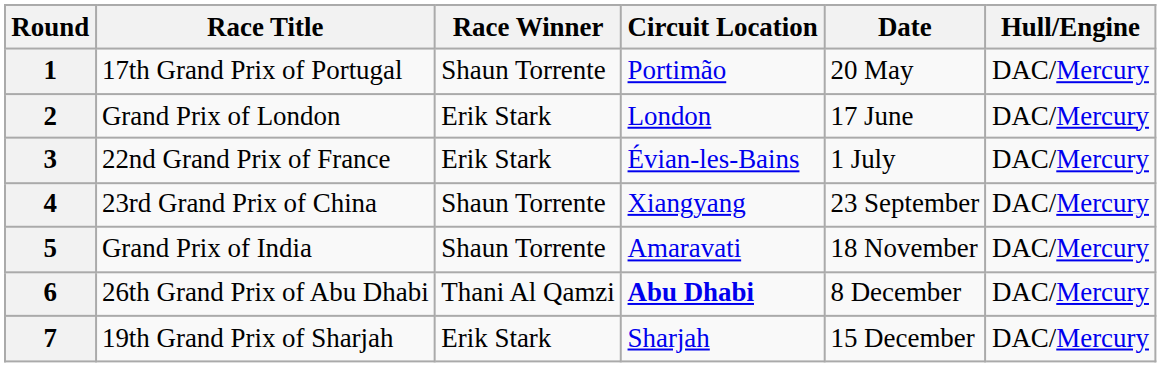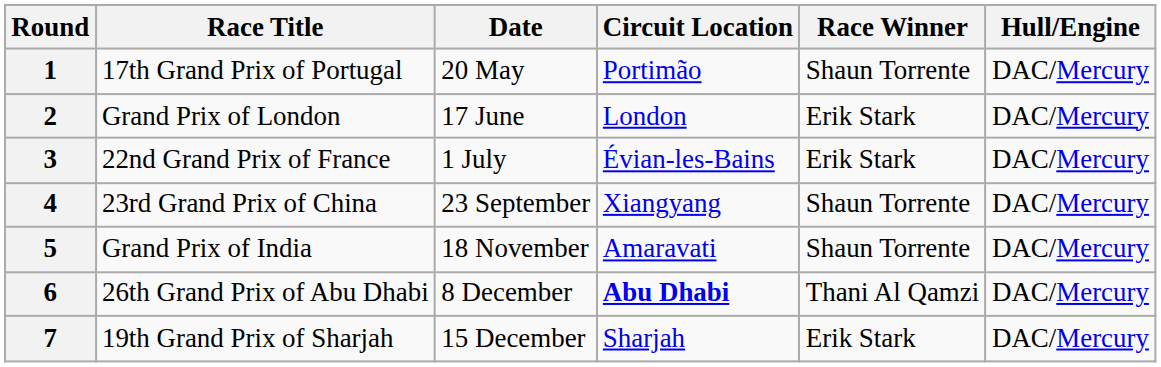 <table class="wikitable" border="1" style="font-size: 85%">
 <tr>
 <th>Round</th>
 <th>Race Title</th>
+<th>Date</th>
+<th>Circuit Location</th>
 <th>Race Winner</th>
-<th>Circuit Location</th>
-<th>Date</th>
 <th>Hull/Engine</th>
 </tr>
 <tr>
 <th>1</th>
 <td> 17th Grand Prix of Portugal</td>
+<td>20 May</td>
+<td><a href='#'>Portimão</a></td>
 <td> Shaun Torrente</td>
-<td><a href='#'>Portimão</a></td>
-<td>20 May</td>
 <td>DAC/<a href='#'>Mercury</a></td>
 </tr>
 <tr>
 <th>2</th>
 <td> Grand Prix of London</td>
+<td>17 June</td>
+<td><a href='#'>London</a></td>
 <td> Erik Stark</td>
-<td><a href='#'>London</a></td>
-<td>17 June</td>
 <td>DAC/<a href='#'>Mercury</a></td>
 </tr>
 <tr>
 <th>3</th>
 <td> 22nd Grand Prix of France</td>
+<td>1 July</td>
+<td><a href='#'>Évian-les-Bains</a></td>
 <td> Erik Stark</td>
-<td><a href='#'>Évian-les-Bains</a></td>
-<td>1 July</td>
 <td>DAC/<a href='#'>Mercury</a></td>
 </tr>
 <tr>
 <th>4</th>
 <td> 23rd Grand Prix of China</td>
+<td>23 September</td>
+<td><a href='#'>Xiangyang</a></td>
 <td> Shaun Torrente</td>
-<td><a href='#'>Xiangyang</a></td>
-<td>23 September</td>
 <td>DAC/<a href='#'>Mercury</a></td>
 </tr>
 <tr>
 <th>5</th>
 <td> Grand Prix of India</td>
+<td>18 November</td>
+<td><a href='#'>Amaravati</a></td>
 <td> Shaun Torrente</td>
-<td><a href='#'>Amaravati</a></td>
-<td>18 November</td>
 <td>DAC/<a href='#'>Mercury</a></td>
 </tr>
 <tr>
 <th>6</th>
 <td> 26th Grand Prix of Abu Dhabi</td>
+<td>8 December</td>
+<td><strong><a href='#'>Abu Dhabi</a></strong></td>
 <td> Thani Al Qamzi</td>
-<td><strong><a href='#'>Abu Dhabi</a></strong></td>
-<td>8 December</td>
 <td>DAC/<a href='#'>Mercury</a></td>
 </tr>
 <tr>
 <th>7</th>
 <td> 19th Grand Prix of Sharjah</td>
+<td>15 December</td>
+<td><a href='#'>Sharjah</a></td>
 <td> Erik Stark</td>
-<td><a href='#'>Sharjah</a></td>
-<td>15 December</td>
 <td>DAC/<a href='#'>Mercury</a></td>
 </tr>
 </table>
